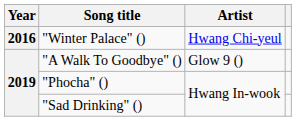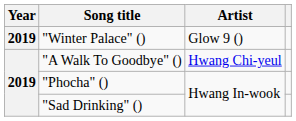 <table class="wikitable plainrowheaders sortable">
 <tr>
 <th scope="col">Year</th>
 <th scope="col">Song title</th>
 <th scope="col">Artist</th>
 <th scope="col" class="unsortable"></th>
 </tr>
 <tr>
-<th scope="row">2016</th>
+<th scope="row">2019</th>
 <td>"Winter Palace" ()</td>
-<td><a href='#'>Hwang Chi-yeul</a></td>
+<td>Glow 9 ()</td>
 <td style="text-align:center"></td>
 </tr>
 <tr>
 <th scope="row" rowspan="3">2019</th>
 <td>"A Walk To Goodbye" ()</td>
-<td>Glow 9 ()</td>
+<td><a href='#'>Hwang Chi-yeul</a></td>
 <td style="text-align:center"></td>
 </tr>
 <tr>
 <td>"Phocha" ()</td>
 <td rowspan="2">Hwang In-wook</td>
 <td style="text-align:center"></td>
 </tr>
 <tr>
 <td>"Sad Drinking" ()</td>
 <td style="text-align:center"></td>
 </tr>
 </table>
